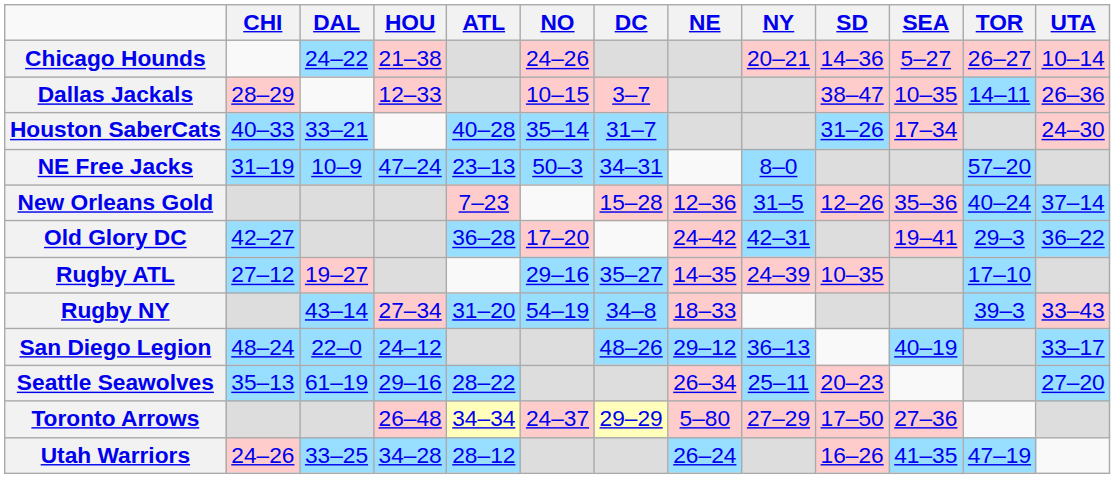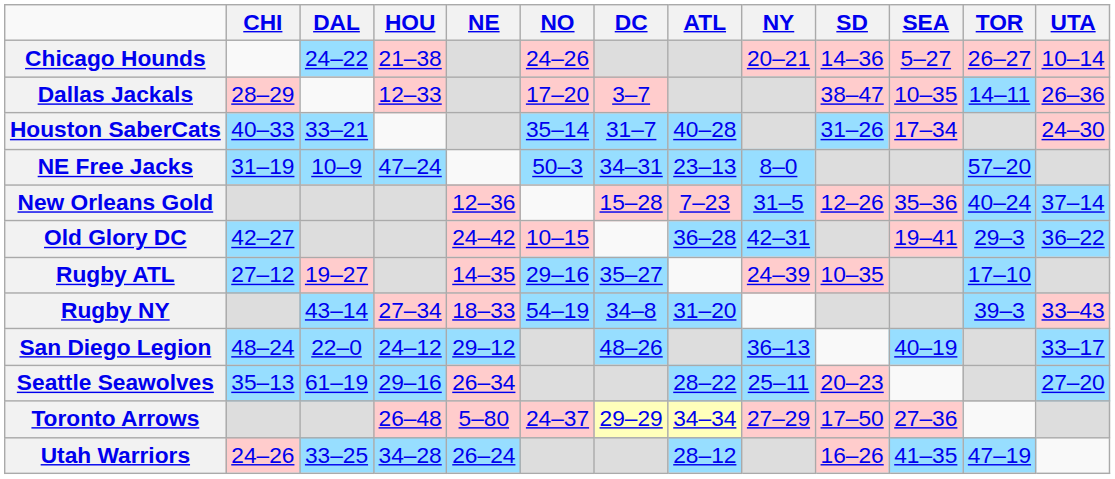 <table class="wikitable" style="text-align:center;">
 <tr>
 <td></td>
 <th><a href='#'>CHI</a></th>
 <th><a href='#'>DAL</a></th>
 <th><a href='#'>HOU</a></th>
-<th><a href='#'>ATL</a></th>
+<th><a href='#'>NE</a></th>
 <th><a href='#'>NO</a></th>
 <th><a href='#'>DC</a></th>
-<th><a href='#'>NE</a></th>
+<th><a href='#'>ATL</a></th>
 <th><a href='#'>NY</a></th>
 <th><a href='#'>SD</a></th>
 <th><a href='#'>SEA</a></th>
 <th><a href='#'>TOR</a></th>
 <th><a href='#'>UTA</a></th>
 </tr>
 <tr>
 <th><a href='#'>Chicago Hounds</a></th>
 <td style="background:#white;"></td>
 <td style="background:#97deff;"><a href='#'>24–22</a></td>
 <td style="background:#fcc;"><a href='#'>21–38</a></td>
 <td style="background:#ddd;"></td>
 <td style="background:#fcc;"><a href='#'>24–26</a></td>
 <td style="background:#ddd;"></td>
 <td style="background:#ddd;"></td>
 <td style="background:#fcc;"><a href='#'>20–21</a></td>
 <td style="background:#fcc;"><a href='#'>14–36</a></td>
 <td style="background:#fcc;"><a href='#'>5–27</a></td>
 <td style="background:#fcc;"><a href='#'>26–27</a></td>
 <td style="background:#fcc;"><a href='#'>10–14</a></td>
 </tr>
 <tr>
 <th><a href='#'>Dallas Jackals</a></th>
 <td style="background:#fcc;"><a href='#'>28–29</a></td>
 <td style="background:#white;"></td>
 <td style="background:#fcc;"><a href='#'>12–33</a></td>
 <td style="background:#ddd;"></td>
-<td style="background:#fcc;"><a href='#'>10–15</a></td>
+<td style="background:#fcc;"><a href='#'>17–20</a></td>
 <td style="background:#fcc;"><a href='#'>3–7</a></td>
 <td style="background:#ddd;"></td>
 <td style="background:#ddd;"></td>
 <td style="background:#fcc;"><a href='#'>38–47</a></td>
 <td style="background:#fcc;"><a href='#'>10–35</a></td>
 <td style="background:#97deff;"><a href='#'>14–11</a></td>
 <td style="background:#fcc;"><a href='#'>26–36</a></td>
 </tr>
 <tr>
 <th><a href='#'>Houston SaberCats</a></th>
 <td style="background:#97deff;"><a href='#'>40–33</a></td>
 <td style="background:#97deff;"><a href='#'>33–21</a></td>
 <td style="background:#white;"></td>
-<td style="background:#97deff;"><a href='#'>40–28</a></td>
+<td style="background:#ddd;"></td>
 <td style="background:#97deff;"><a href='#'>35–14</a></td>
 <td style="background:#97deff;"><a href='#'>31–7</a></td>
-<td style="background:#ddd;"></td>
+<td style="background:#97deff;"><a href='#'>40–28</a></td>
 <td style="background:#ddd;"></td>
 <td style="background:#97deff;"><a href='#'>31–26</a></td>
 <td style="background:#fcc;"><a href='#'>17–34</a></td>
 <td style="background:#ddd;"></td>
 <td style="background:#fcc;"><a href='#'>24–30</a></td>
 </tr>
 <tr>
 <th><a href='#'>NE Free Jacks</a></th>
 <td style="background:#97deff;"><a href='#'>31–19</a></td>
 <td style="background:#97deff;"><a href='#'>10–9</a></td>
 <td style="background:#97deff;"><a href='#'>47–24</a></td>
-<td style="background:#97deff;"><a href='#'>23–13</a></td>
+<td style="background:#white;"></td>
 <td style="background:#97deff;"><a href='#'>50–3</a></td>
 <td style="background:#97deff;"><a href='#'>34–31</a></td>
-<td style="background:#white;"></td>
+<td style="background:#97deff;"><a href='#'>23–13</a></td>
 <td style="background:#97deff;"><a href='#'>8–0</a></td>
 <td style="background:#ddd;"></td>
 <td style="background:#ddd;"></td>
 <td style="background:#97deff;"><a href='#'>57–20</a></td>
 <td style="background:#ddd;"></td>
 </tr>
 <tr>
 <th><a href='#'>New Orleans Gold</a></th>
 <td style="background:#ddd;"></td>
 <td style="background:#ddd;"></td>
 <td style="background:#ddd;"></td>
-<td style="background:#fcc;"><a href='#'>7–23</a></td>
+<td style="background:#fcc;"><a href='#'>12–36</a></td>
 <td style="background:#white;"></td>
 <td style="background:#fcc;"><a href='#'>15–28</a></td>
-<td style="background:#fcc;"><a href='#'>12–36</a></td>
+<td style="background:#fcc;"><a href='#'>7–23</a></td>
 <td style="background:#97deff;"><a href='#'>31–5</a></td>
 <td style="background:#fcc;"><a href='#'>12–26</a></td>
 <td style="background:#fcc;"><a href='#'>35–36</a></td>
 <td style="background:#97deff;"><a href='#'>40–24</a></td>
 <td style="background:#97deff;"><a href='#'>37–14</a></td>
 </tr>
 <tr>
 <th><a href='#'>Old Glory DC</a></th>
 <td style="background:#97deff;"><a href='#'>42–27</a></td>
 <td style="background:#ddd;"></td>
 <td style="background:#ddd;"></td>
+<td style="background:#fcc;"><a href='#'>24–42</a></td>
+<td style="background:#fcc;"><a href='#'>10–15</a></td>
+<td style="background:#white;"></td>
 <td style="background:#97deff;"><a href='#'>36–28</a></td>
-<td style="background:#fcc;"><a href='#'>17–20</a></td>
-<td style="background:#white;"></td>
-<td style="background:#fcc;"><a href='#'>24–42</a></td>
 <td style="background:#97deff;"><a href='#'>42–31</a></td>
 <td style="background:#ddd;"></td>
 <td style="background:#fcc;"><a href='#'>19–41</a></td>
 <td style="background:#97deff;"><a href='#'>29–3</a></td>
 <td style="background:#97deff;"><a href='#'>36–22</a></td>
 </tr>
 <tr>
 <th><a href='#'>Rugby ATL</a></th>
 <td style="background:#97deff;"><a href='#'>27–12</a></td>
 <td style="background:#fcc;"><a href='#'>19–27</a></td>
 <td style="background:#ddd;"></td>
-<td style="background:#white;"></td>
+<td style="background:#fcc;"><a href='#'>14–35</a></td>
 <td style="background:#97deff;"><a href='#'>29–16</a></td>
 <td style="background:#97deff;"><a href='#'>35–27</a></td>
-<td style="background:#fcc;"><a href='#'>14–35</a></td>
+<td style="background:#white;"></td>
 <td style="background:#fcc;"><a href='#'>24–39</a></td>
 <td style="background:#fcc;"><a href='#'>10–35</a></td>
 <td style="background:#ddd;"></td>
 <td style="background:#97deff;"><a href='#'>17–10</a></td>
 <td style="background:#ddd;"></td>
 </tr>
 <tr>
 <th><a href='#'>Rugby NY</a></th>
 <td style="background:#ddd;"></td>
 <td style="background:#97deff;"><a href='#'>43–14</a></td>
 <td style="background:#fcc;"><a href='#'>27–34</a></td>
-<td style="background:#97deff;"><a href='#'>31–20</a></td>
+<td style="background:#fcc;"><a href='#'>18–33</a></td>
 <td style="background:#97deff;"><a href='#'>54–19</a></td>
 <td style="background:#97deff;"><a href='#'>34–8</a></td>
-<td style="background:#fcc;"><a href='#'>18–33</a></td>
+<td style="background:#97deff;"><a href='#'>31–20</a></td>
 <td style="background:#white;"></td>
 <td style="background:#ddd;"></td>
 <td style="background:#ddd;"></td>
 <td style="background:#97deff;"><a href='#'>39–3</a></td>
 <td style="background:#fcc;"><a href='#'>33–43</a></td>
 </tr>
 <tr>
 <th><a href='#'>San Diego Legion</a></th>
 <td style="background:#97deff;"><a href='#'>48–24</a></td>
 <td style="background:#97deff;"><a href='#'>22–0</a></td>
 <td style="background:#97deff;"><a href='#'>24–12</a></td>
-<td style="background:#ddd;"></td>
+<td style="background:#97deff;"><a href='#'>29–12</a></td>
 <td style="background:#ddd;"></td>
 <td style="background:#97deff;"><a href='#'>48–26</a></td>
-<td style="background:#97deff;"><a href='#'>29–12</a></td>
+<td style="background:#ddd;"></td>
 <td style="background:#97deff;"><a href='#'>36–13</a></td>
 <td style="background:#white;"></td>
 <td style="background:#97deff;"><a href='#'>40–19</a></td>
 <td style="background:#ddd;"></td>
 <td style="background:#97deff;"><a href='#'>33–17</a></td>
 </tr>
 <tr>
 <th><a href='#'>Seattle Seawolves</a></th>
 <td style="background:#97deff;"><a href='#'>35–13</a></td>
 <td style="background:#97deff;"><a href='#'>61–19</a></td>
 <td style="background:#97deff;"><a href='#'>29–16</a></td>
-<td style="background:#97deff;"><a href='#'>28–22</a></td>
+<td style="background:#fcc;"><a href='#'>26–34</a></td>
 <td style="background:#ddd;"></td>
 <td style="background:#ddd;"></td>
-<td style="background:#fcc;"><a href='#'>26–34</a></td>
+<td style="background:#97deff;"><a href='#'>28–22</a></td>
 <td style="background:#97deff;"><a href='#'>25–11</a></td>
 <td style="background:#fcc;"><a href='#'>20–23</a></td>
 <td style="background:#white;"></td>
 <td style="background:#ddd;"></td>
 <td style="background:#97deff;"><a href='#'>27–20</a></td>
 </tr>
 <tr>
 <th><a href='#'>Toronto Arrows</a></th>
 <td style="background:#ddd;"></td>
 <td style="background:#ddd;"></td>
 <td style="background:#fcc;"><a href='#'>26–48</a></td>
-<td style="background:#ffb;"><a href='#'>34–34</a></td>
+<td style="background:#fcc;"><a href='#'>5–80</a></td>
 <td style="background:#fcc;"><a href='#'>24–37</a></td>
 <td style="background:#ffb;"><a href='#'>29–29</a></td>
-<td style="background:#fcc;"><a href='#'>5–80</a></td>
+<td style="background:#ffb;"><a href='#'>34–34</a></td>
 <td style="background:#fcc;"><a href='#'>27–29</a></td>
 <td style="background:#fcc;"><a href='#'>17–50</a></td>
 <td style="background:#fcc;"><a href='#'>27–36</a></td>
 <td style="background:#white;"></td>
 <td style="background:#ddd;"></td>
 </tr>
 <tr>
 <th><a href='#'>Utah Warriors</a></th>
 <td style="background:#fcc;"><a href='#'>24–26</a></td>
 <td style="background:#97deff;"><a href='#'>33–25</a></td>
 <td style="background:#97deff;"><a href='#'>34–28</a></td>
-<td style="background:#97deff;"><a href='#'>28–12</a></td>
+<td style="background:#97deff;"><a href='#'>26–24</a></td>
 <td style="background:#ddd;"></td>
 <td style="background:#ddd;"></td>
-<td style="background:#97deff;"><a href='#'>26–24</a></td>
+<td style="background:#97deff;"><a href='#'>28–12</a></td>
 <td style="background:#ddd;"></td>
 <td style="background:#fcc;"><a href='#'>16–26</a></td>
 <td style="background:#97deff;"><a href='#'>41–35</a></td>
 <td style="background:#97deff;"><a href='#'>47–19</a></td>
 <td style="background:#white;"></td>
 </tr>
 </table>
